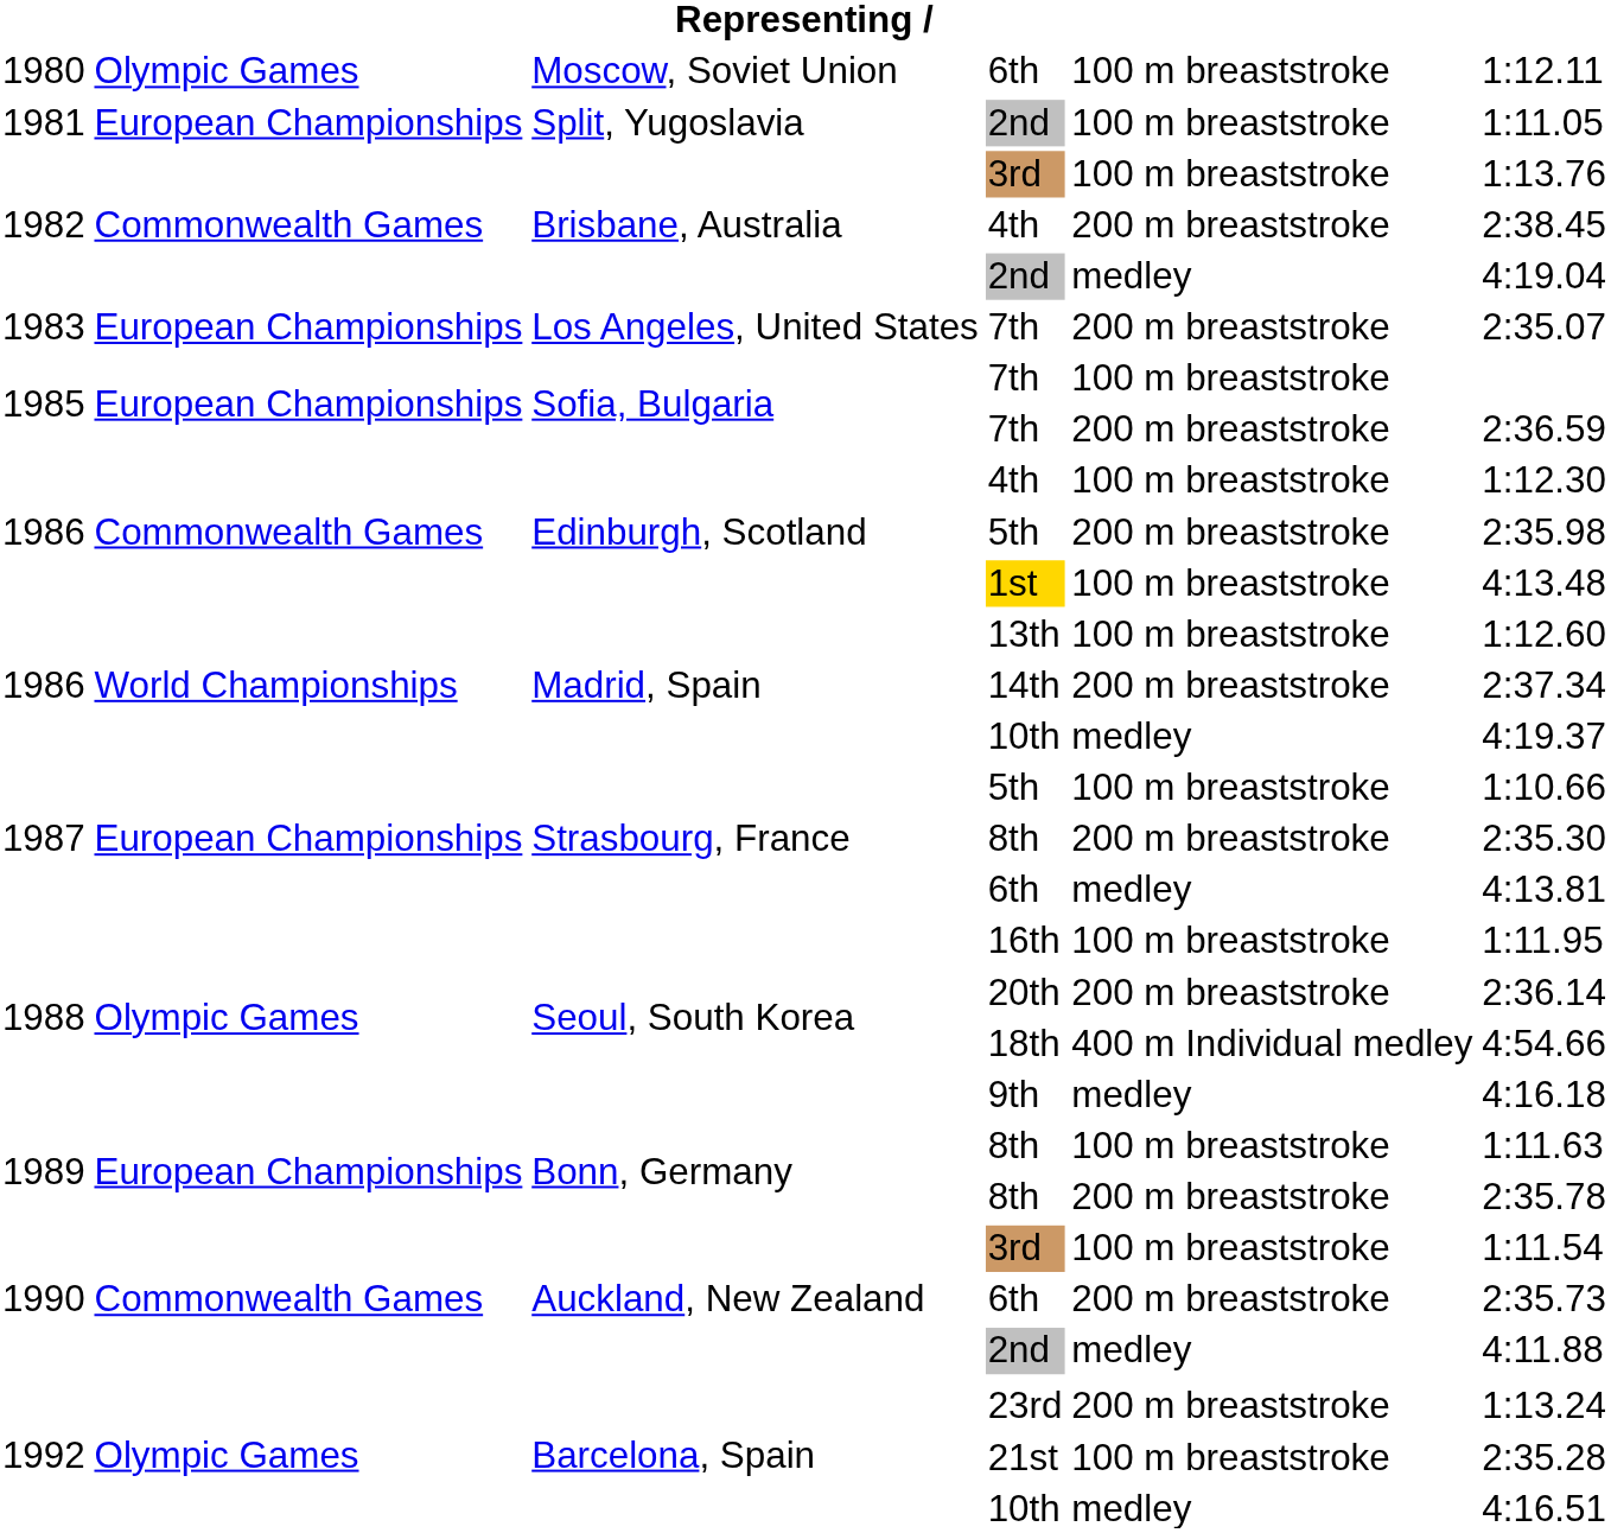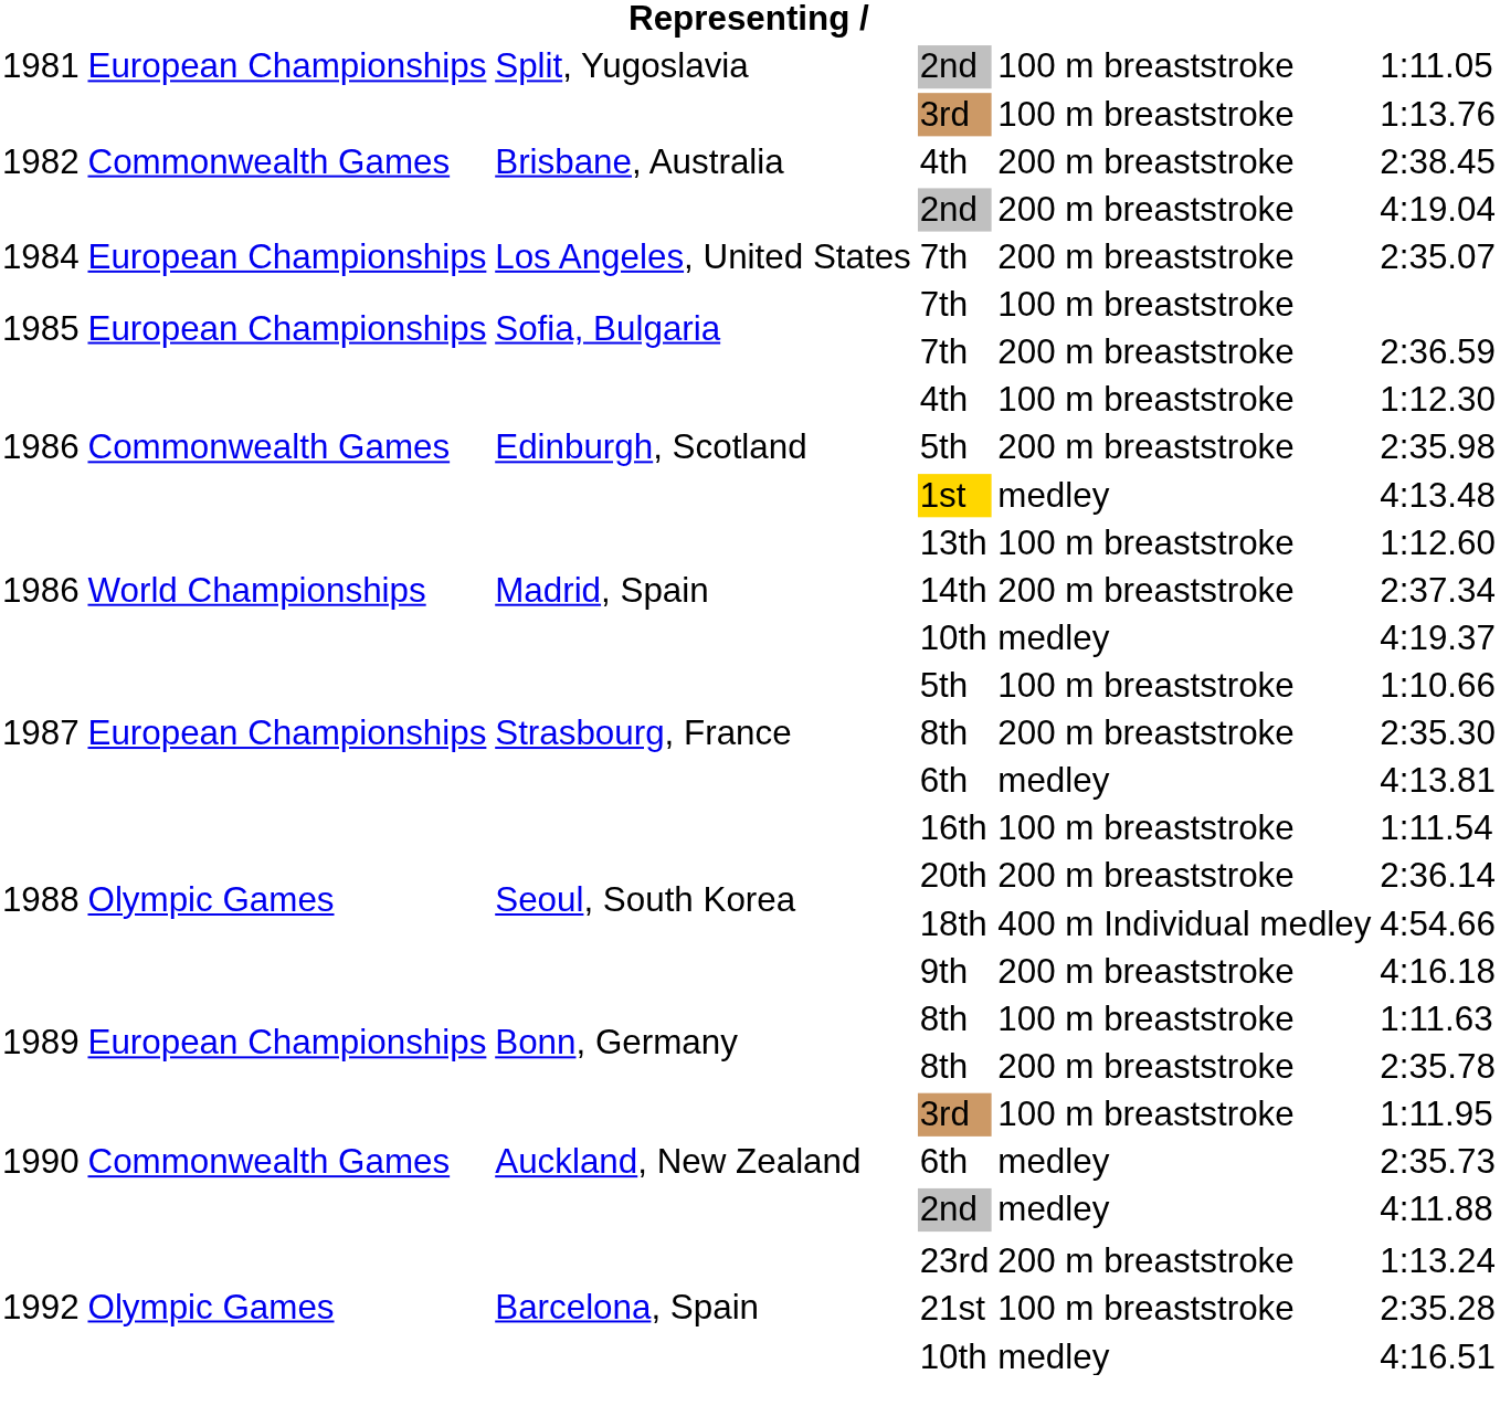 <table>
 <tr>
 <th colspan="6">Representing  / </th>
-</tr>
-<tr>
-<td>1980</td>
-<td><a href='#'>Olympic Games</a></td>
-<td><a href='#'>Moscow</a>, Soviet Union</td>
-<td>6th</td>
-<td>100 m breaststroke</td>
-<td>1:12.11</td>
 </tr>
 <tr>
 <td>1981</td>
 <td><a href='#'>European Championships</a></td>
 <td><a href='#'>Split</a>, Yugoslavia</td>
 <td bgcolor=silver>2nd</td>
 <td>100 m breaststroke</td>
 <td>1:11.05</td>
 </tr>
 <tr>
 <td rowspan=3>1982</td>
 <td rowspan=3><a href='#'>Commonwealth Games</a></td>
 <td rowspan=3><a href='#'>Brisbane</a>, Australia</td>
 <td bgcolor=cc9966>3rd</td>
 <td>100 m breaststroke</td>
 <td>1:13.76</td>
 </tr>
 <tr>
 <td>4th</td>
 <td>200 m breaststroke</td>
 <td>2:38.45</td>
 </tr>
 <tr>
 <td bgcolor=silver>2nd</td>
-<td> medley</td>
+<td>200 m breaststroke</td>
 <td>4:19.04</td>
 </tr>
 <tr>
-<td>1983</td>
+<td>1984</td>
 <td><a href='#'>European Championships</a></td>
 <td><a href='#'>Los Angeles</a>, United States</td>
 <td>7th</td>
 <td>200 m breaststroke</td>
 <td>2:35.07</td>
 </tr>
 <tr>
 <td rowspan=2>1985</td>
 <td rowspan=2><a href='#'>European Championships</a></td>
 <td rowspan=2><a href='#'>Sofia, Bulgaria</a></td>
 <td>7th</td>
 <td>100 m breaststroke</td>
 <td></td>
 </tr>
 <tr>
 <td>7th</td>
 <td>200 m breaststroke</td>
 <td>2:36.59</td>
 </tr>
 <tr>
 <td rowspan=3>1986</td>
 <td rowspan=3><a href='#'>Commonwealth Games</a></td>
 <td rowspan=3><a href='#'>Edinburgh</a>, Scotland</td>
 <td>4th</td>
 <td>100 m breaststroke</td>
 <td>1:12.30</td>
 </tr>
 <tr>
 <td>5th</td>
 <td>200 m breaststroke</td>
 <td>2:35.98</td>
 </tr>
 <tr>
 <td bgcolor=gold>1st</td>
-<td>100 m breaststroke</td>
+<td> medley</td>
 <td>4:13.48</td>
 </tr>
 <tr>
 <td rowspan=3>1986</td>
 <td rowspan=3><a href='#'>World Championships</a></td>
 <td rowspan=3><a href='#'>Madrid</a>, Spain</td>
 <td>13th</td>
 <td>100 m breaststroke</td>
 <td>1:12.60</td>
 </tr>
 <tr>
 <td>14th</td>
 <td>200 m breaststroke</td>
 <td>2:37.34</td>
 </tr>
 <tr>
 <td>10th</td>
 <td> medley</td>
 <td>4:19.37</td>
 </tr>
 <tr>
 <td rowspan=3>1987</td>
 <td rowspan=3><a href='#'>European Championships</a></td>
 <td rowspan=3><a href='#'>Strasbourg</a>, France</td>
 <td>5th</td>
 <td>100 m breaststroke</td>
 <td>1:10.66</td>
 </tr>
 <tr>
 <td>8th</td>
 <td>200 m breaststroke</td>
 <td>2:35.30</td>
 </tr>
 <tr>
 <td>6th</td>
 <td> medley</td>
 <td>4:13.81</td>
 </tr>
 <tr>
 <td rowspan=4>1988</td>
 <td rowspan=4><a href='#'>Olympic Games</a></td>
 <td rowspan=4><a href='#'>Seoul</a>, South Korea</td>
 <td>16th</td>
 <td>100 m breaststroke</td>
-<td>1:11.95</td>
+<td>1:11.54</td>
 </tr>
 <tr>
 <td>20th</td>
 <td>200 m breaststroke</td>
 <td>2:36.14</td>
 </tr>
 <tr>
 <td>18th</td>
 <td>400 m Individual medley</td>
 <td>4:54.66</td>
 </tr>
 <tr>
 <td>9th</td>
-<td> medley</td>
+<td>200 m breaststroke</td>
 <td>4:16.18</td>
 </tr>
 <tr>
 <td rowspan=2>1989</td>
 <td rowspan=2><a href='#'>European Championships</a></td>
 <td rowspan=2><a href='#'>Bonn</a>, Germany</td>
 <td>8th</td>
 <td>100 m breaststroke</td>
 <td>1:11.63</td>
 </tr>
 <tr>
 <td>8th</td>
 <td>200 m breaststroke</td>
 <td>2:35.78</td>
 </tr>
 <tr>
 <td rowspan=3>1990</td>
 <td rowspan=3><a href='#'>Commonwealth Games</a></td>
 <td rowspan=3><a href='#'>Auckland</a>, New Zealand</td>
 <td bgcolor=cc9966>3rd</td>
 <td>100 m breaststroke</td>
-<td>1:11.54</td>
+<td>1:11.95</td>
 </tr>
 <tr>
 <td>6th</td>
-<td>200 m breaststroke</td>
+<td> medley</td>
 <td>2:35.73</td>
 </tr>
 <tr>
 <td bgcolor=silver>2nd</td>
 <td> medley</td>
 <td>4:11.88</td>
 </tr>
 <tr>
 <td rowspan=4>1992</td>
 <td rowspan=4><a href='#'>Olympic Games</a></td>
 <td rowspan=4><a href='#'>Barcelona</a>, Spain</td>
 </tr>
 <tr>
 <td>23rd</td>
 <td>200 m breaststroke</td>
 <td>1:13.24</td>
 </tr>
 <tr>
 <td>21st</td>
 <td>100 m breaststroke</td>
 <td>2:35.28</td>
 </tr>
 <tr>
 <td>10th</td>
 <td> medley</td>
 <td>4:16.51</td>
 </tr>
 </table>
